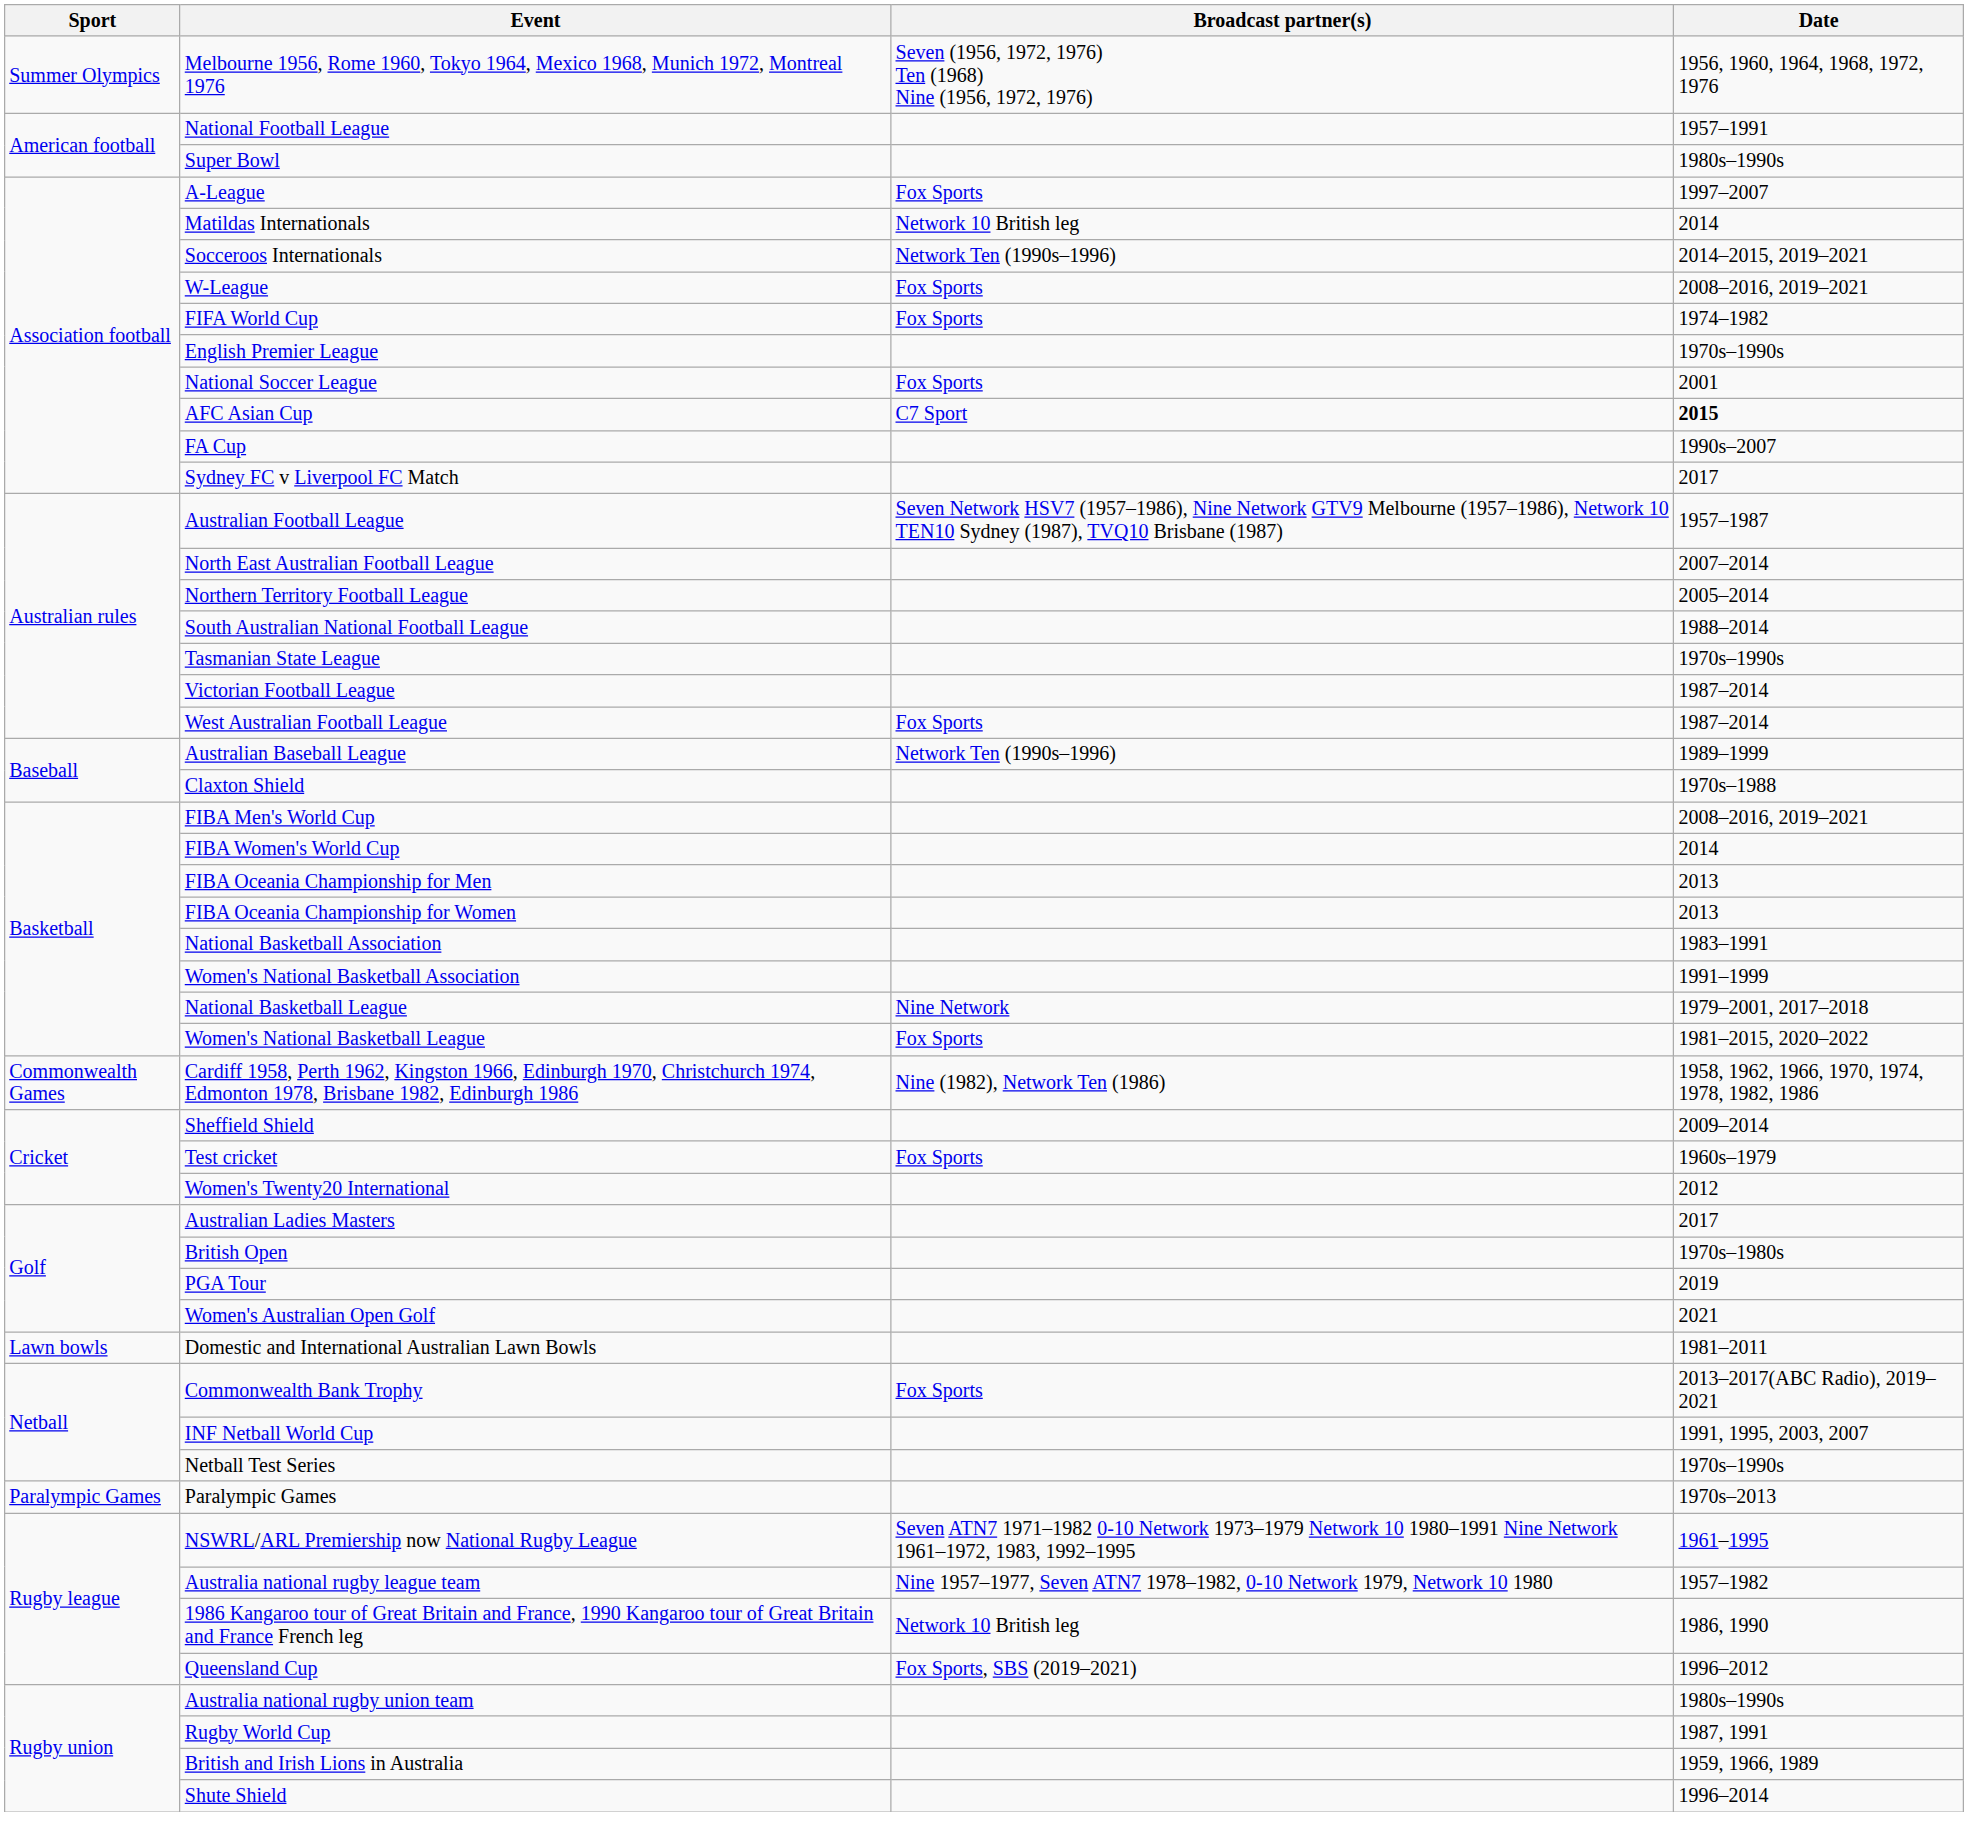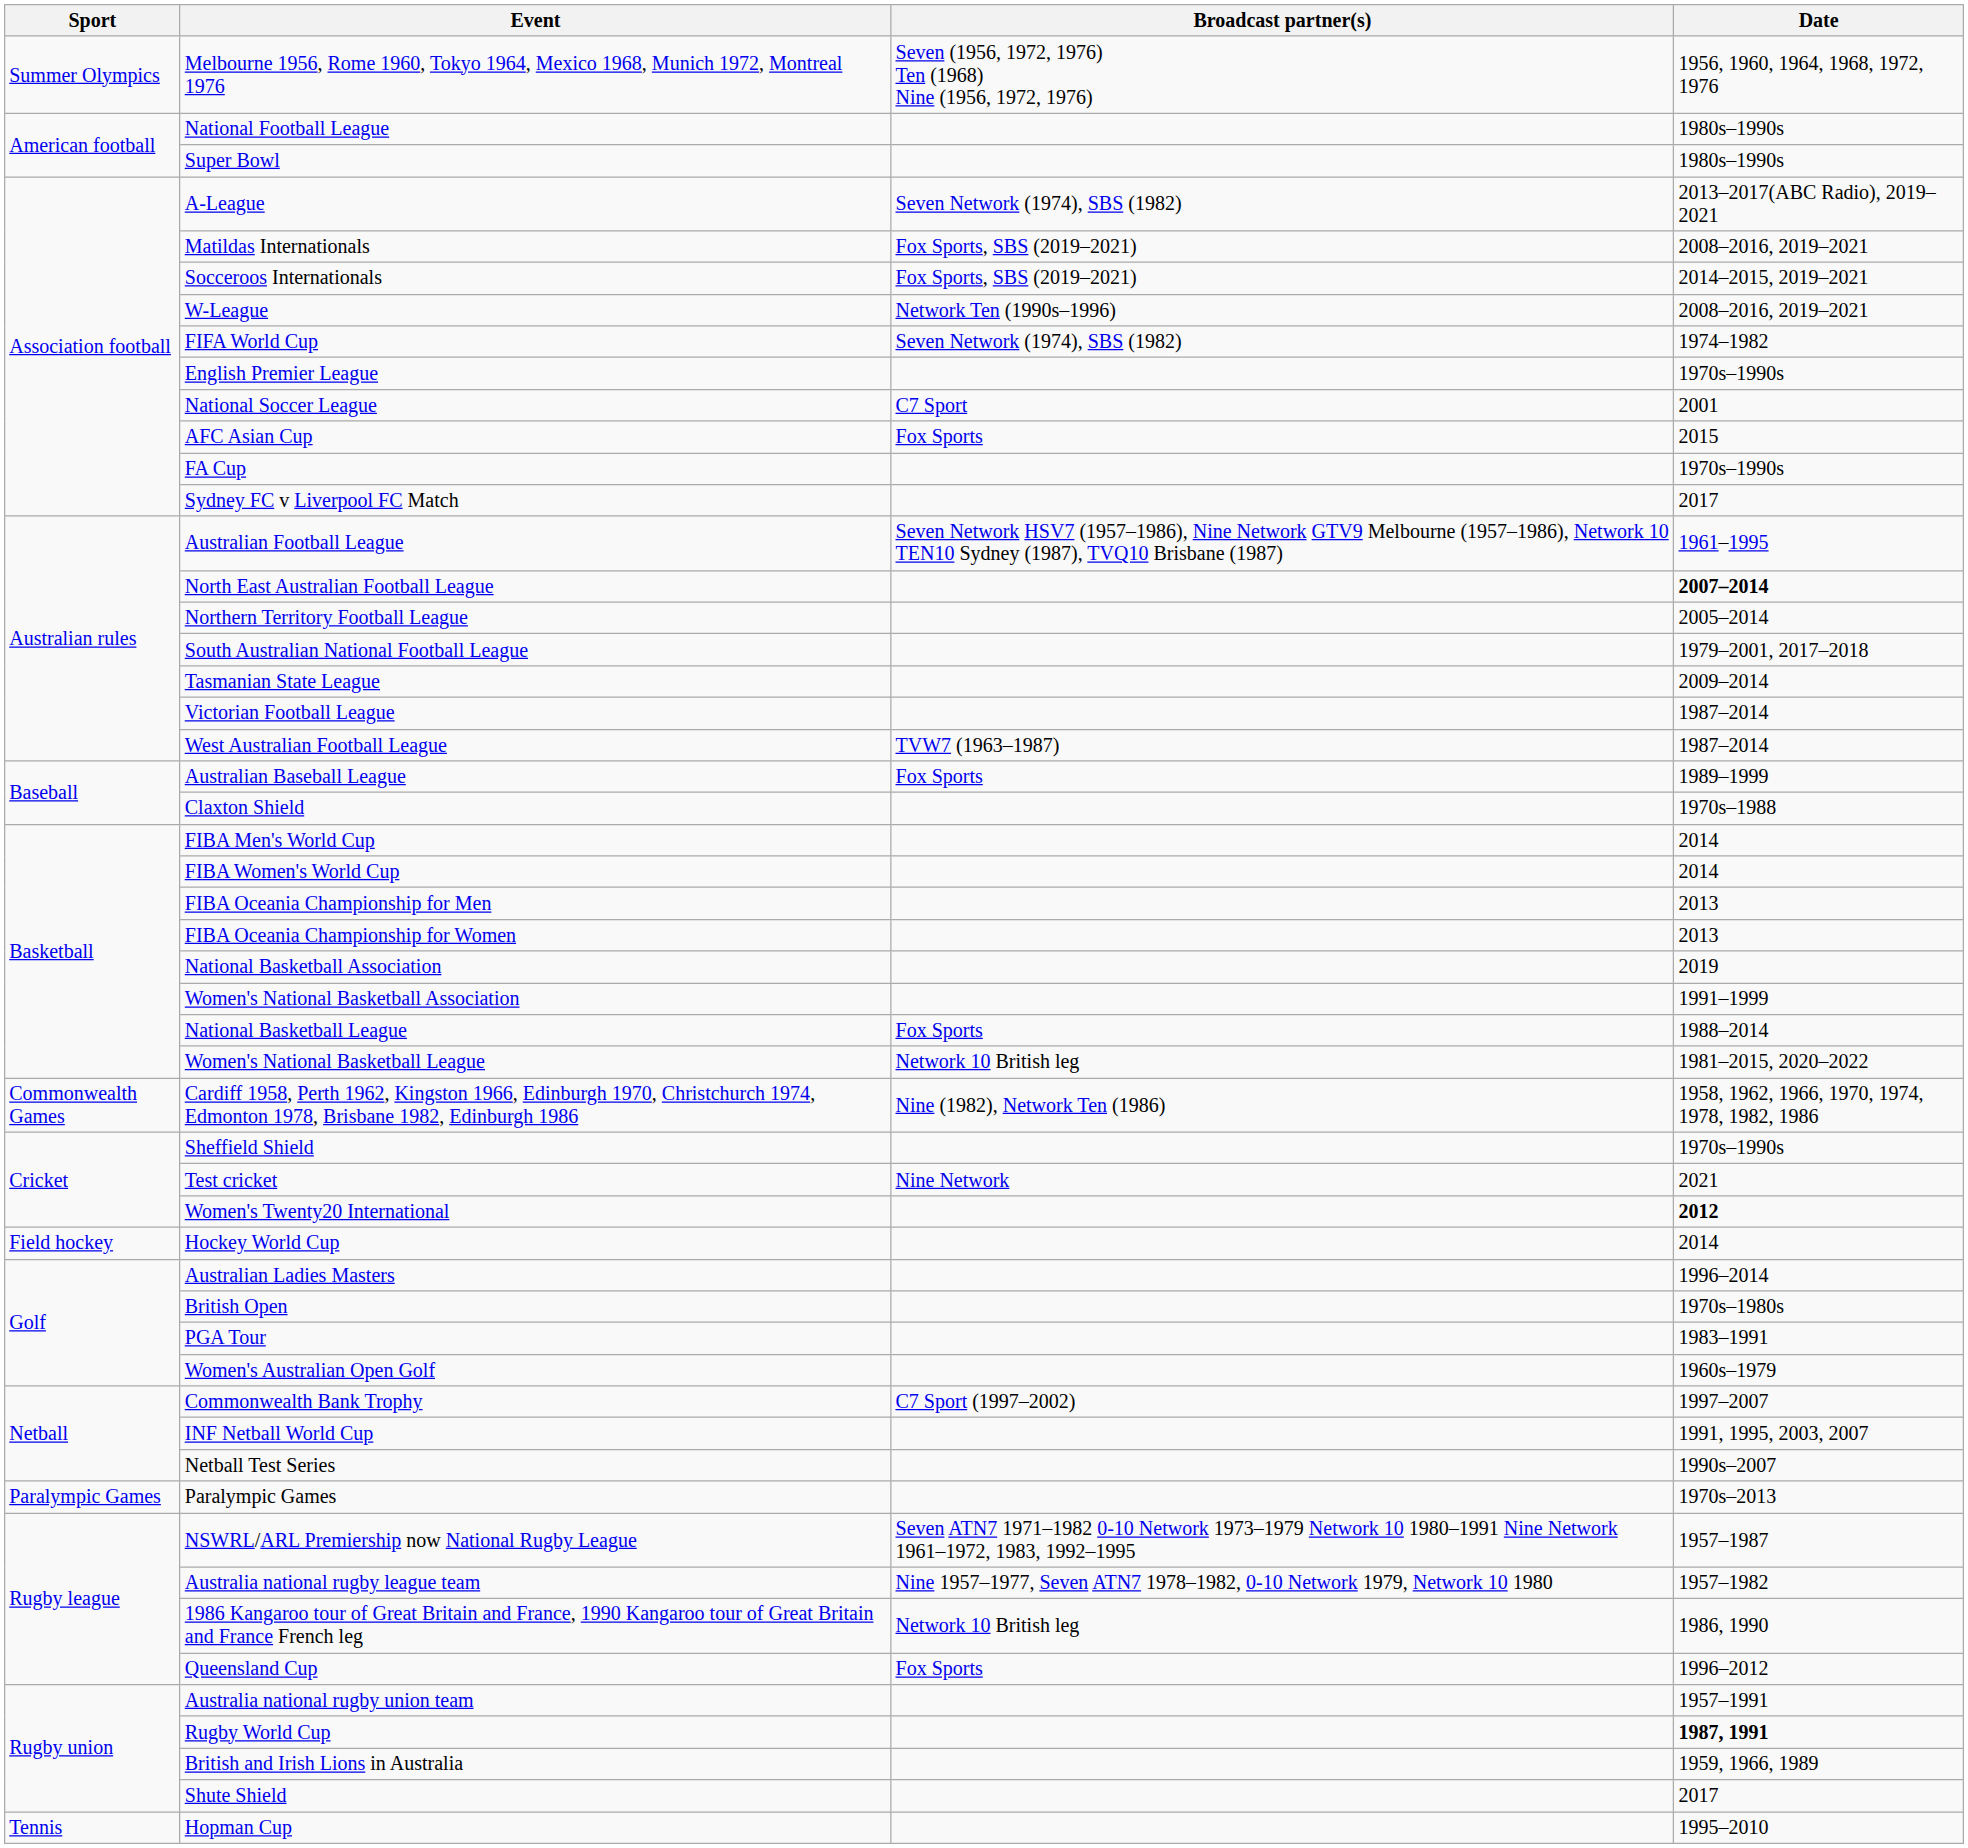 <table class="wikitable">
 <tr>
 <th>Sport</th>
 <th>Event</th>
 <th>Broadcast partner(s)</th>
 <th>Date</th>
 </tr>
 <tr>
 <td><a href='#'>Summer Olympics</a></td>
 <td><a href='#'>Melbourne 1956</a>, <a href='#'>Rome 1960</a>, <a href='#'>Tokyo 1964</a>, <a href='#'>Mexico 1968</a>, <a href='#'>Munich 1972</a>, <a href='#'>Montreal 1976</a></td>
 <td><a href='#'>Seven</a> (1956, 1972, 1976)<br><a href='#'>Ten</a> (1968)<br><a href='#'>Nine</a> (1956, 1972, 1976)</td>
 <td>1956, 1960, 1964, 1968, 1972, 1976</td>
 </tr>
 <tr>
 <td rowspan="2"><a href='#'>American football</a></td>
 <td><a href='#'>National Football League</a></td>
 <td></td>
-<td>1957–1991</td>
+<td>1980s–1990s</td>
 </tr>
 <tr>
 <td><a href='#'>Super Bowl</a></td>
 <td></td>
 <td>1980s–1990s</td>
 </tr>
 <tr>
 <td rowspan="10"><a href='#'>Association football</a></td>
 <td><a href='#'>A-League</a></td>
-<td><a href='#'>Fox Sports</a></td>
-<td>1997–2007</td>
+<td><a href='#'>Seven Network</a> (1974), <a href='#'>SBS</a> (1982)</td>
+<td>2013–2017(ABC Radio), 2019–2021</td>
 </tr>
 <tr>
 <td><a href='#'>Matildas</a> Internationals</td>
-<td><a href='#'>Network 10</a> British leg</td>
-<td>2014</td>
+<td><a href='#'>Fox Sports</a>, <a href='#'>SBS</a> (2019–2021)</td>
+<td>2008–2016, 2019–2021</td>
 </tr>
 <tr>
 <td><a href='#'>Socceroos</a> Internationals</td>
-<td><a href='#'>Network Ten</a> (1990s–1996)</td>
+<td><a href='#'>Fox Sports</a>, <a href='#'>SBS</a> (2019–2021)</td>
 <td>2014–2015, 2019–2021</td>
 </tr>
 <tr>
 <td><a href='#'>W-League</a></td>
-<td><a href='#'>Fox Sports</a></td>
+<td><a href='#'>Network Ten</a> (1990s–1996)</td>
 <td>2008–2016, 2019–2021</td>
 </tr>
 <tr>
 <td><a href='#'>FIFA World Cup</a></td>
-<td><a href='#'>Fox Sports</a></td>
+<td><a href='#'>Seven Network</a> (1974), <a href='#'>SBS</a> (1982)</td>
 <td>1974–1982</td>
 </tr>
 <tr>
 <td><a href='#'>English Premier League</a></td>
 <td></td>
 <td>1970s–1990s</td>
 </tr>
 <tr>
 <td><a href='#'>National Soccer League</a></td>
-<td><a href='#'>Fox Sports</a></td>
+<td><a href='#'>C7 Sport</a></td>
 <td>2001</td>
 </tr>
 <tr>
 <td><a href='#'>AFC Asian Cup</a></td>
-<td><a href='#'>C7 Sport</a></td>
-<td><strong>2015</strong></td>
+<td><a href='#'>Fox Sports</a></td>
+<td>2015</td>
 </tr>
 <tr>
 <td><a href='#'>FA Cup</a></td>
 <td></td>
-<td>1990s–2007</td>
+<td>1970s–1990s</td>
 </tr>
 <tr>
 <td><a href='#'>Sydney FC</a> v <a href='#'>Liverpool FC</a> Match</td>
 <td></td>
 <td>2017</td>
 </tr>
 <tr>
 <td rowspan="7"><a href='#'>Australian rules</a></td>
 <td><a href='#'>Australian Football League</a></td>
 <td><a href='#'>Seven Network</a> <a href='#'>HSV7</a> (1957–1986), <a href='#'>Nine Network</a> <a href='#'>GTV9</a> Melbourne (1957–1986), <a href='#'>Network 10</a> <a href='#'>TEN10</a> Sydney (1987), <a href='#'>TVQ10</a> Brisbane (1987)</td>
-<td>1957–1987</td>
+<td><a href='#'>1961</a>–<a href='#'>1995</a></td>
 </tr>
 <tr>
 <td><a href='#'>North East Australian Football League</a></td>
 <td></td>
-<td>2007–2014</td>
+<td><strong>2007–2014</strong></td>
 </tr>
 <tr>
 <td><a href='#'>Northern Territory Football League</a></td>
 <td></td>
 <td>2005–2014</td>
 </tr>
 <tr>
 <td><a href='#'>South Australian National Football League</a></td>
 <td></td>
-<td>1988–2014</td>
+<td>1979–2001, 2017–2018</td>
 </tr>
 <tr>
 <td><a href='#'>Tasmanian State League</a></td>
 <td></td>
-<td>1970s–1990s</td>
+<td>2009–2014</td>
 </tr>
 <tr>
 <td><a href='#'>Victorian Football League</a></td>
 <td></td>
 <td>1987–2014</td>
 </tr>
 <tr>
 <td><a href='#'>West Australian Football League</a></td>
-<td><a href='#'>Fox Sports</a></td>
+<td><a href='#'>TVW7</a> (1963–1987)</td>
 <td>1987–2014</td>
 </tr>
 <tr>
 <td rowspan="2"><a href='#'>Baseball</a></td>
 <td><a href='#'>Australian Baseball League</a></td>
-<td><a href='#'>Network Ten</a> (1990s–1996)</td>
+<td><a href='#'>Fox Sports</a></td>
 <td>1989–1999</td>
 </tr>
 <tr>
 <td><a href='#'>Claxton Shield</a></td>
 <td></td>
 <td>1970s–1988</td>
 </tr>
 <tr>
 <td rowspan="8"><a href='#'>Basketball</a></td>
 <td><a href='#'>FIBA Men's World Cup</a></td>
 <td></td>
-<td>2008–2016, 2019–2021</td>
+<td>2014</td>
 </tr>
 <tr>
 <td><a href='#'>FIBA Women's World Cup</a></td>
 <td></td>
 <td>2014</td>
 </tr>
 <tr>
 <td><a href='#'>FIBA Oceania Championship for Men</a></td>
 <td></td>
 <td>2013</td>
 </tr>
 <tr>
 <td><a href='#'>FIBA Oceania Championship for Women</a></td>
 <td></td>
 <td>2013</td>
 </tr>
 <tr>
 <td><a href='#'>National Basketball Association</a></td>
 <td></td>
-<td>1983–1991</td>
+<td>2019</td>
 </tr>
 <tr>
 <td><a href='#'>Women's National Basketball Association</a></td>
 <td></td>
 <td>1991–1999</td>
 </tr>
 <tr>
 <td><a href='#'>National Basketball League</a></td>
-<td><a href='#'>Nine Network</a></td>
-<td>1979–2001, 2017–2018</td>
+<td><a href='#'>Fox Sports</a></td>
+<td>1988–2014</td>
 </tr>
 <tr>
 <td><a href='#'>Women's National Basketball League</a></td>
-<td><a href='#'>Fox Sports</a></td>
+<td><a href='#'>Network 10</a> British leg</td>
 <td>1981–2015, 2020–2022</td>
 </tr>
 <tr>
 <td><a href='#'>Commonwealth Games</a></td>
 <td><a href='#'>Cardiff 1958</a>, <a href='#'>Perth 1962</a>, <a href='#'>Kingston 1966</a>, <a href='#'>Edinburgh 1970</a>, <a href='#'>Christchurch 1974</a>, <a href='#'>Edmonton 1978</a>, <a href='#'>Brisbane 1982</a>, <a href='#'>Edinburgh 1986</a></td>
 <td><a href='#'>Nine</a> (1982), <a href='#'>Network Ten</a> (1986)</td>
 <td>1958, 1962, 1966, 1970, 1974, 1978, 1982, 1986</td>
 </tr>
 <tr>
 <td rowspan="3"><a href='#'>Cricket</a></td>
 <td><a href='#'>Sheffield Shield</a></td>
 <td></td>
-<td>2009–2014</td>
+<td>1970s–1990s</td>
 </tr>
 <tr>
 <td><a href='#'>Test cricket</a></td>
-<td><a href='#'>Fox Sports</a></td>
-<td>1960s–1979</td>
+<td><a href='#'>Nine Network</a></td>
+<td>2021</td>
 </tr>
 <tr>
 <td><a href='#'>Women's Twenty20 International</a></td>
 <td></td>
-<td>2012</td>
+<td><strong>2012</strong></td>
+</tr>
+<tr>
+<td><a href='#'>Field hockey</a></td>
+<td><a href='#'>Hockey World Cup</a></td>
+<td></td>
+<td>2014</td>
 </tr>
 <tr>
 <td rowspan="4"><a href='#'>Golf</a></td>
 <td><a href='#'>Australian Ladies Masters</a></td>
 <td></td>
-<td>2017</td>
+<td>1996–2014</td>
 </tr>
 <tr>
 <td><a href='#'>British Open</a></td>
 <td></td>
 <td>1970s–1980s</td>
 </tr>
 <tr>
 <td><a href='#'>PGA Tour</a></td>
 <td></td>
-<td>2019</td>
+<td>1983–1991</td>
 </tr>
 <tr>
 <td><a href='#'>Women's Australian Open Golf</a></td>
 <td></td>
-<td>2021</td>
-</tr>
-<tr>
-<td><a href='#'>Lawn bowls</a></td>
-<td>Domestic and International Australian Lawn Bowls</td>
-<td></td>
-<td>1981–2011</td>
+<td>1960s–1979</td>
 </tr>
 <tr>
 <td rowspan="3"><a href='#'>Netball</a></td>
 <td><a href='#'>Commonwealth Bank Trophy</a></td>
-<td><a href='#'>Fox Sports</a></td>
-<td>2013–2017(ABC Radio), 2019–2021</td>
+<td><a href='#'>C7 Sport</a> (1997–2002)</td>
+<td>1997–2007</td>
 </tr>
 <tr>
 <td><a href='#'>INF Netball World Cup</a></td>
 <td></td>
 <td>1991, 1995, 2003, 2007</td>
 </tr>
 <tr>
 <td>Netball Test Series</td>
 <td></td>
-<td>1970s–1990s</td>
+<td>1990s–2007</td>
 </tr>
 <tr>
 <td><a href='#'>Paralympic Games</a></td>
 <td>Paralympic Games</td>
 <td></td>
 <td>1970s–2013</td>
 </tr>
 <tr>
 <td rowspan="4"><a href='#'>Rugby league</a></td>
 <td><a href='#'>NSWRL</a>/<a href='#'>ARL Premiership</a> now <a href='#'>National Rugby League</a></td>
 <td><a href='#'>Seven</a> <a href='#'>ATN7</a> 1971–1982 <a href='#'>0-10 Network</a> 1973–1979 <a href='#'>Network 10</a> 1980–1991 <a href='#'>Nine Network</a> 1961–1972, 1983, 1992–1995</td>
-<td><a href='#'>1961</a>–<a href='#'>1995</a></td>
+<td>1957–1987</td>
 </tr>
 <tr>
 <td><a href='#'>Australia national rugby league team</a></td>
 <td><a href='#'>Nine</a> 1957–1977, <a href='#'>Seven</a> <a href='#'>ATN7</a> 1978–1982, <a href='#'>0-10 Network</a> 1979, <a href='#'>Network 10</a> 1980</td>
 <td>1957–1982</td>
 </tr>
 <tr>
 <td><a href='#'>1986 Kangaroo tour of Great Britain and France</a>, <a href='#'>1990 Kangaroo tour of Great Britain and France</a> French leg</td>
 <td><a href='#'>Network 10</a> British leg</td>
 <td>1986, 1990</td>
 </tr>
 <tr>
 <td><a href='#'>Queensland Cup</a></td>
-<td><a href='#'>Fox Sports</a>, <a href='#'>SBS</a> (2019–2021)</td>
+<td><a href='#'>Fox Sports</a></td>
 <td>1996–2012</td>
 </tr>
 <tr>
 <td rowspan="4"><a href='#'>Rugby union</a></td>
 <td><a href='#'>Australia national rugby union team</a></td>
 <td></td>
-<td>1980s–1990s</td>
+<td>1957–1991</td>
 </tr>
 <tr>
 <td><a href='#'>Rugby World Cup</a></td>
 <td></td>
-<td>1987, 1991</td>
+<td><strong>1987, 1991</strong></td>
 </tr>
 <tr>
 <td><a href='#'>British and Irish Lions</a> in Australia</td>
 <td></td>
 <td>1959, 1966, 1989</td>
 </tr>
 <tr>
 <td><a href='#'>Shute Shield</a></td>
 <td></td>
-<td>1996–2014</td>
+<td>2017</td>
+</tr>
+<tr>
+<td><a href='#'>Tennis</a></td>
+<td><a href='#'>Hopman Cup</a></td>
+<td></td>
+<td>1995–2010</td>
 </tr>
 </table>
